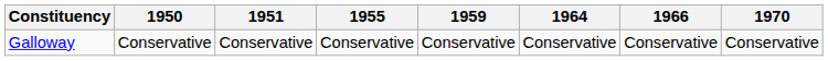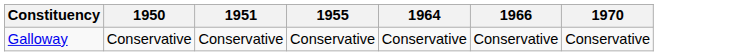 <table class="wikitable sortable">
 <tr>
 <th>Constituency</th>
 <th>1950</th>
 <th>1951</th>
 <th>1955</th>
-<th>1959</th>
 <th>1964</th>
 <th>1966</th>
 <th>1970</th>
 </tr>
 <tr>
 <td><a href='#'>Galloway</a></td>
 <td bgcolor=>Conservative</td>
 <td bgcolor=>Conservative</td>
 <td bgcolor=>Conservative</td>
 <td bgcolor=>Conservative</td>
 <td bgcolor=>Conservative</td>
 <td bgcolor=>Conservative</td>
-<td bgcolor=>Conservative</td>
 </tr>
 </table>
